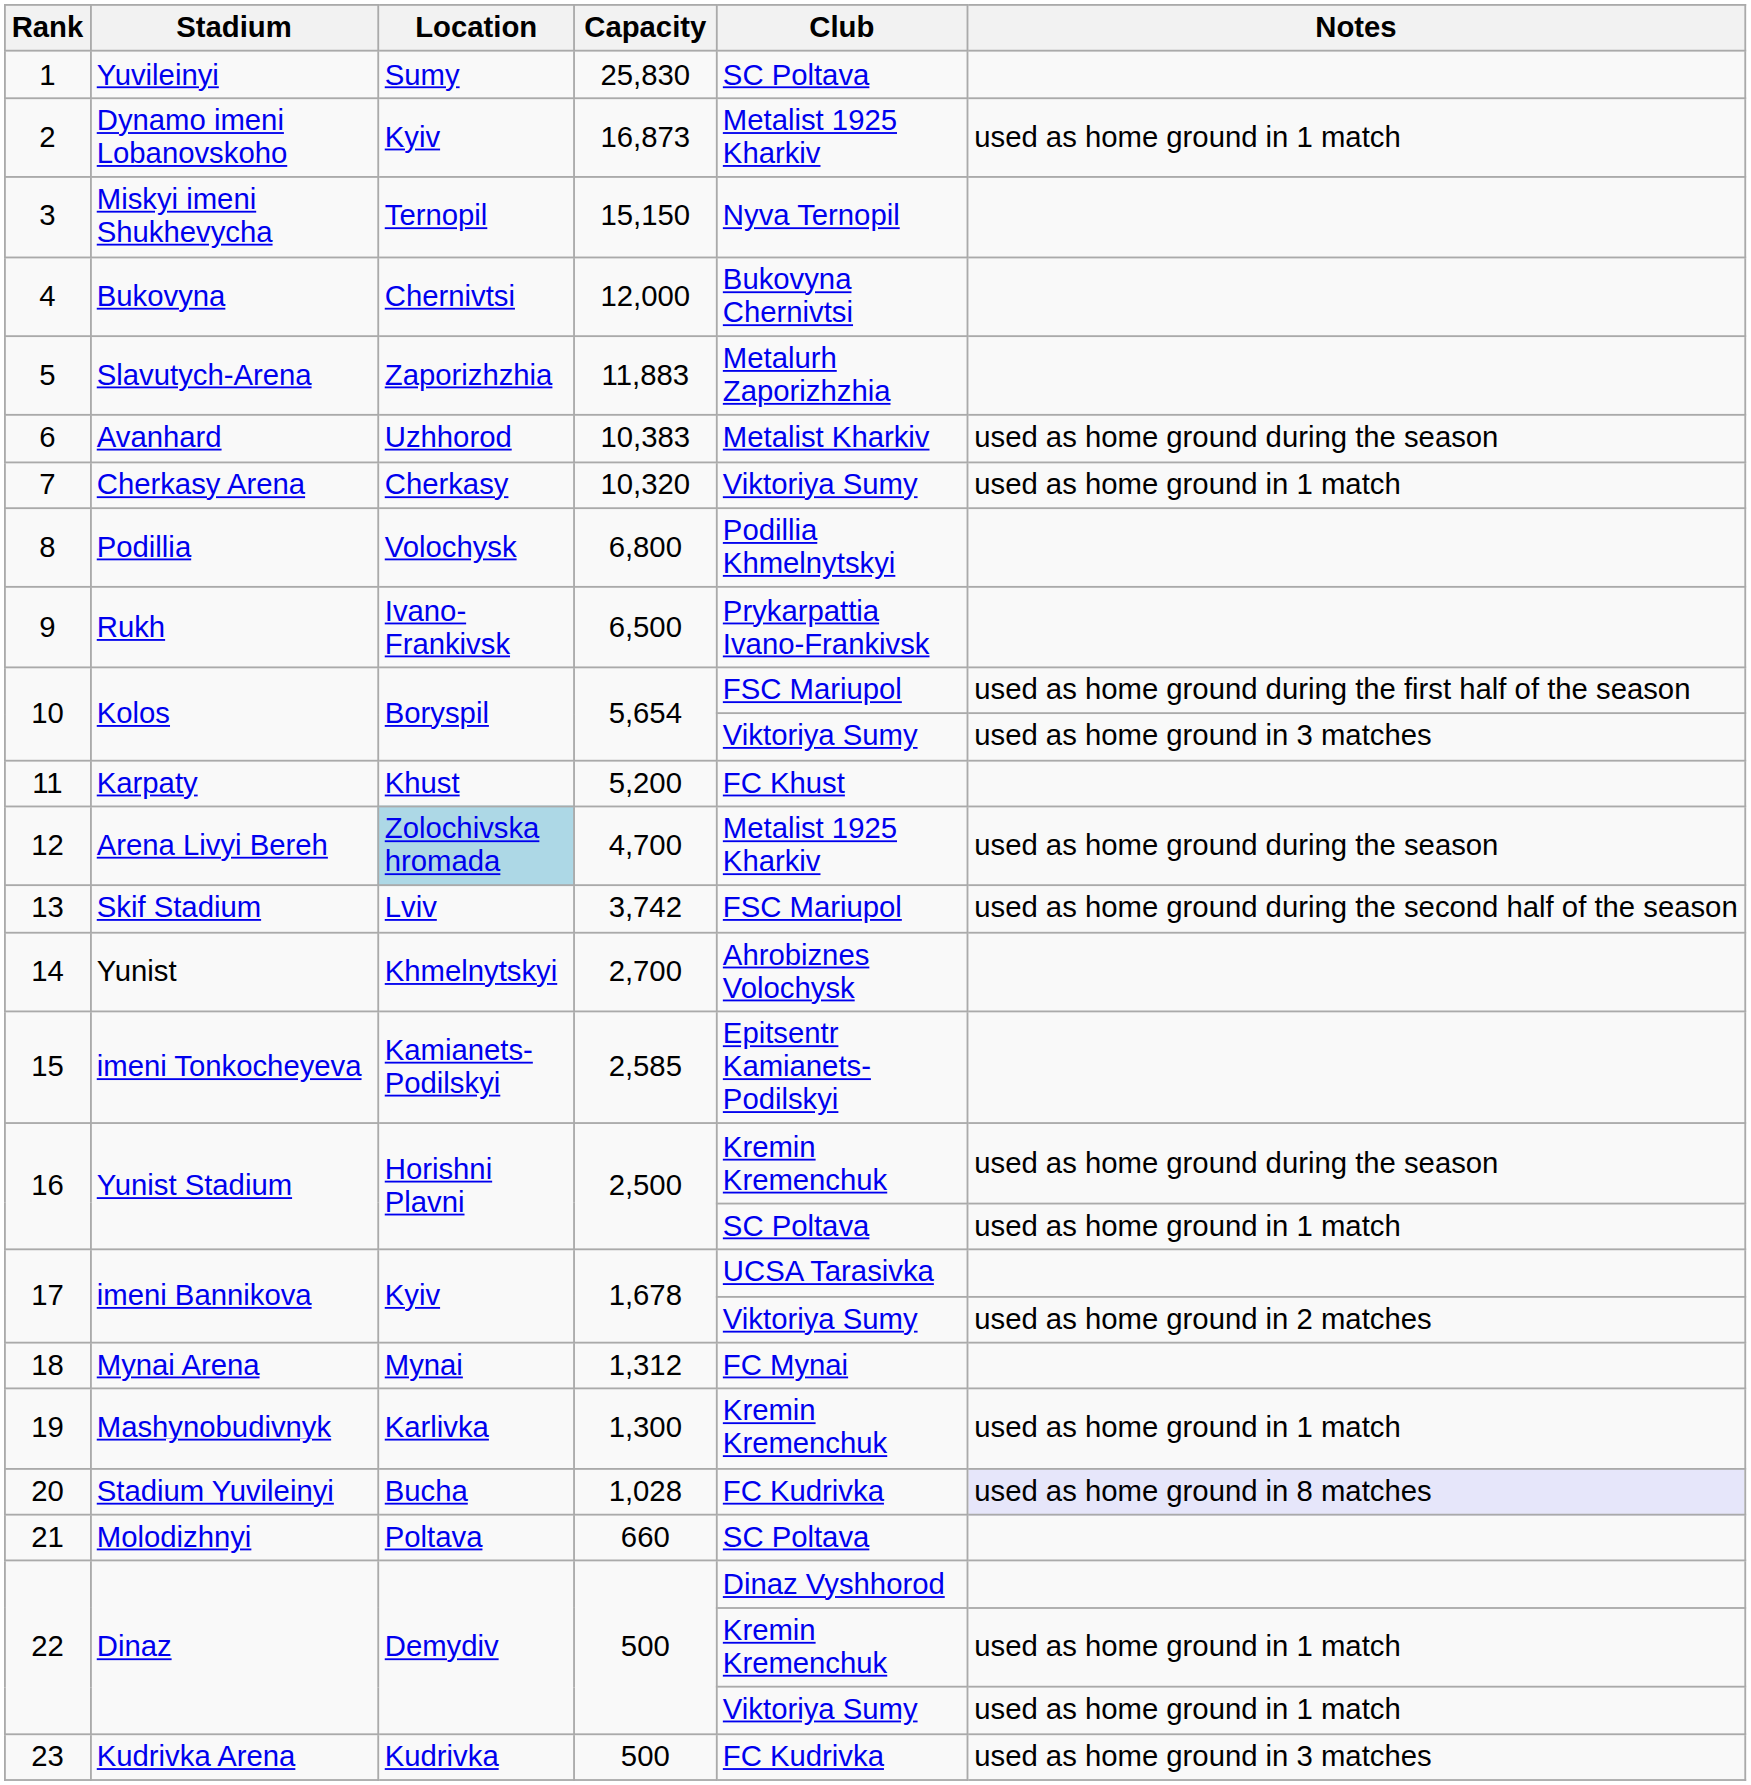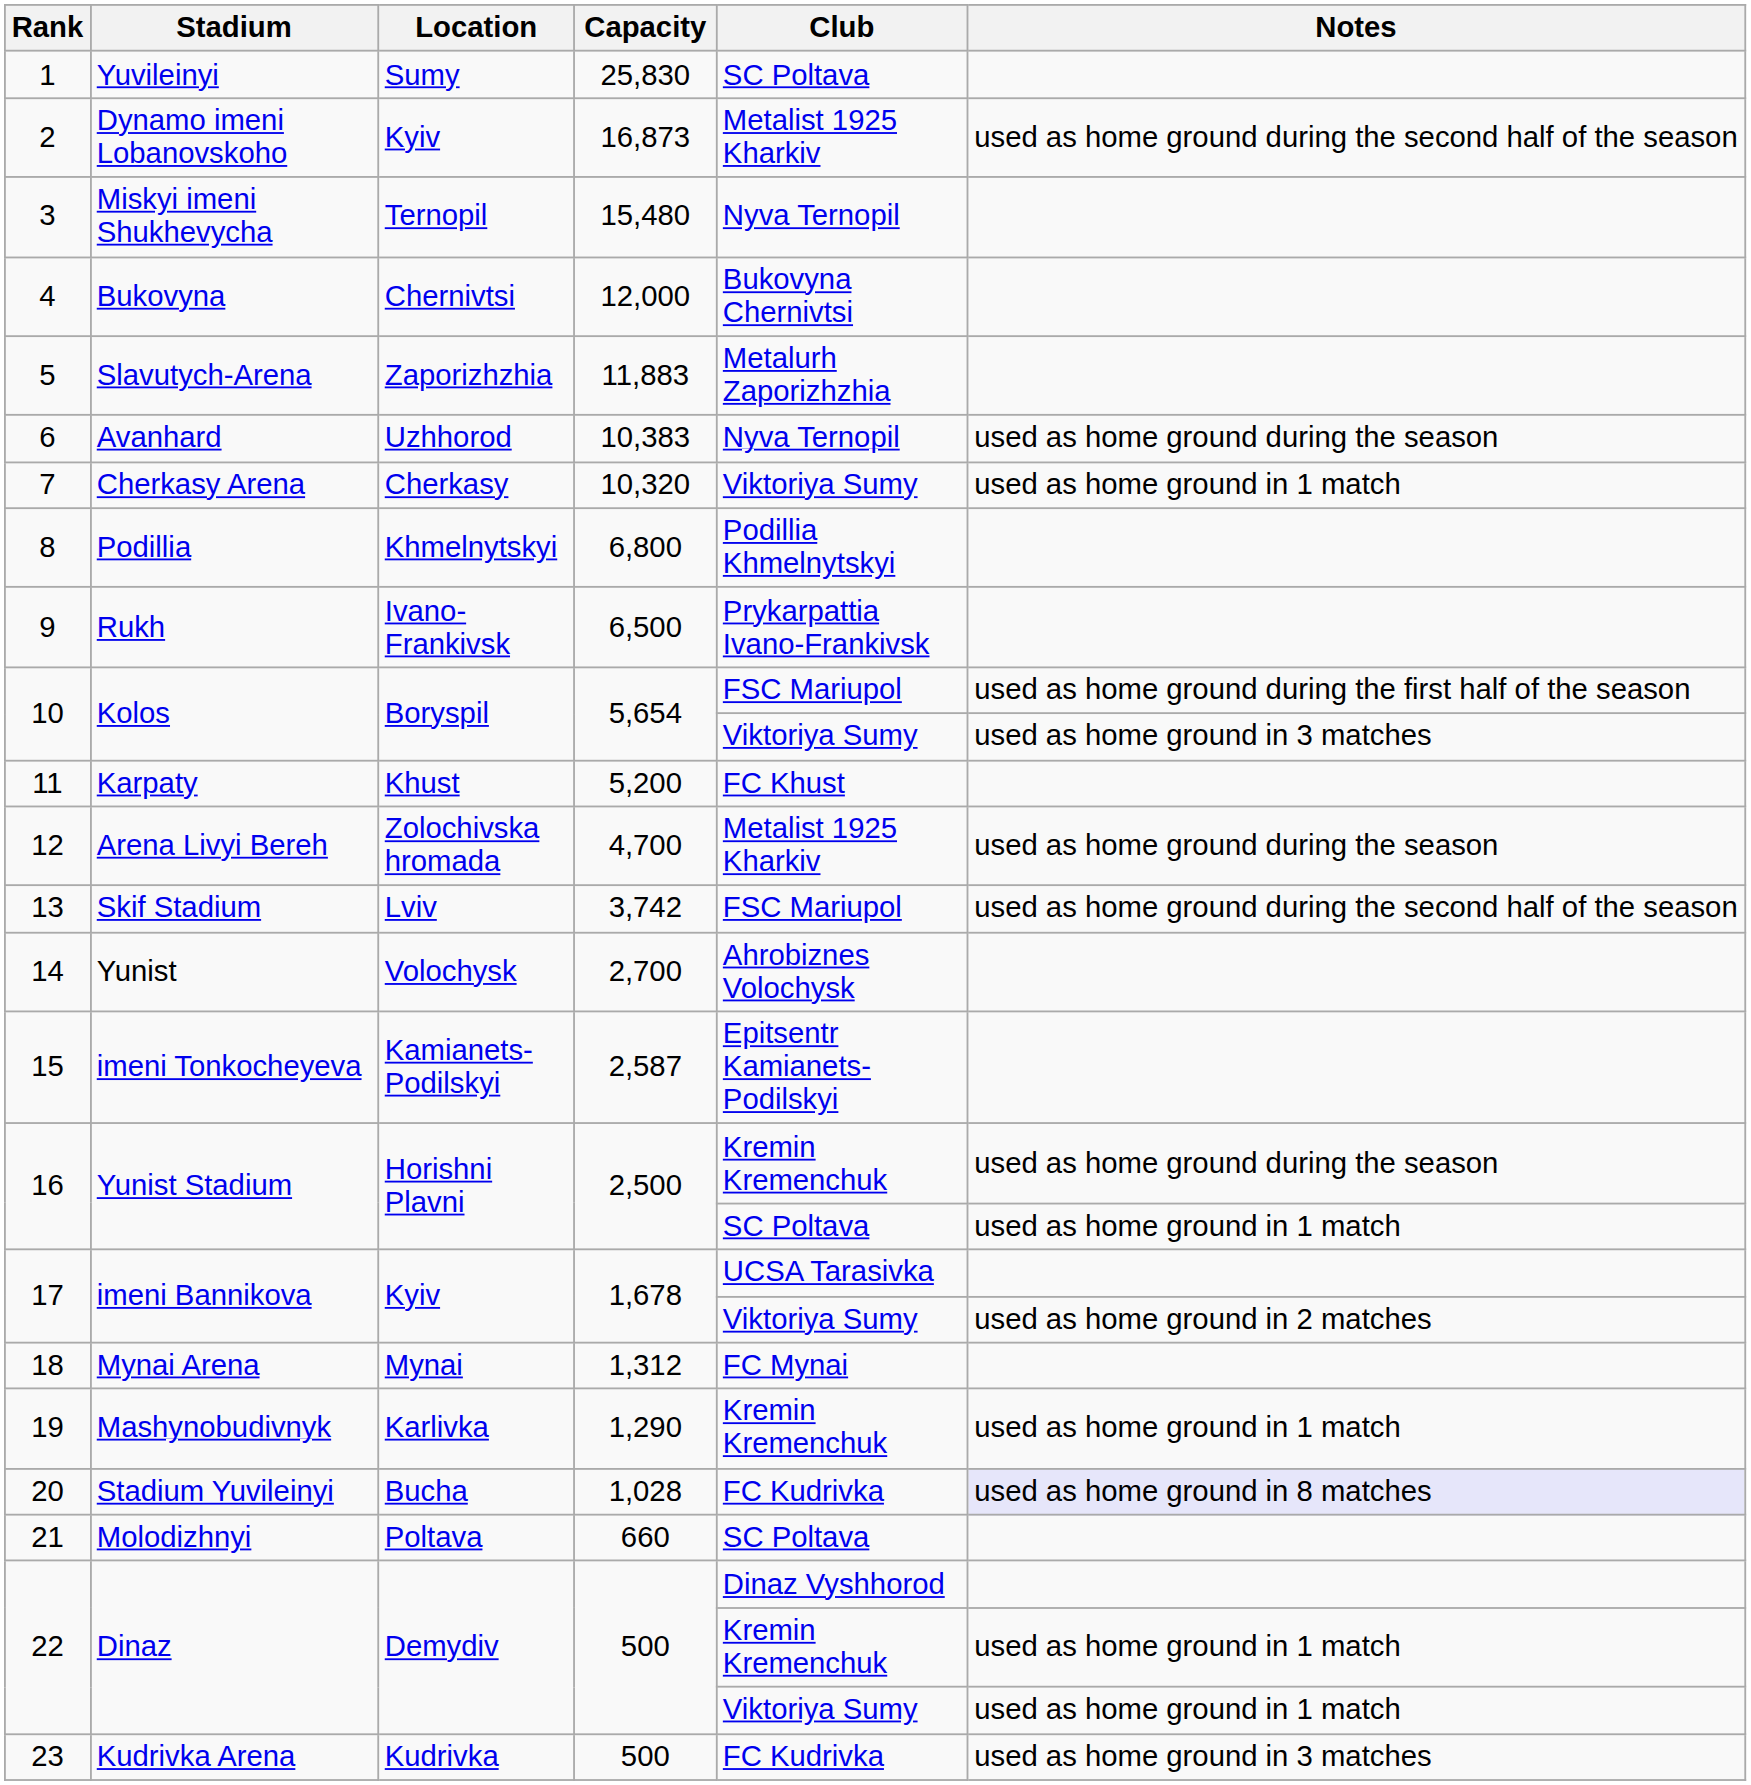 <table class="wikitable sortable">
 <tr>
 <th width=18>Rank</th>
 <th width=150>Stadium</th>
 <th width=100>Location</th>
 <th width=70>Capacity</th>
 <th width=130>Club</th>
 <th>Notes</th>
 </tr>
 <tr>
 <td align=center>1</td>
 <td align=left><a href='#'>Yuvileinyi</a></td>
 <td><a href='#'>Sumy</a></td>
 <td align=center>25,830</td>
 <td><a href='#'>SC Poltava</a></td>
 <td></td>
 </tr>
 <tr>
 <td align=center>2</td>
 <td align=left><a href='#'>Dynamo imeni Lobanovskoho</a></td>
 <td><a href='#'>Kyiv</a></td>
 <td align=center>16,873</td>
 <td><a href='#'>Metalist 1925 Kharkiv</a></td>
-<td>used as home ground in 1 match</td>
+<td>used as home ground during the second half of the season</td>
 </tr>
 <tr>
 <td align=center>3</td>
 <td align=left><a href='#'>Miskyi imeni Shukhevycha</a></td>
 <td><a href='#'>Ternopil</a></td>
-<td align=center>15,150</td>
+<td align=center>15,480</td>
 <td><a href='#'>Nyva Ternopil</a></td>
 <td></td>
 </tr>
 <tr>
 <td align=center>4</td>
 <td align=left><a href='#'>Bukovyna</a></td>
 <td><a href='#'>Chernivtsi</a></td>
 <td align=center>12,000</td>
 <td><a href='#'>Bukovyna Chernivtsi</a></td>
 <td></td>
 </tr>
 <tr>
 <td align=center>5</td>
 <td align=left><a href='#'>Slavutych-Arena</a></td>
 <td><a href='#'>Zaporizhzhia</a></td>
 <td align=center>11,883</td>
 <td><a href='#'>Metalurh Zaporizhzhia</a></td>
 <td></td>
 </tr>
 <tr>
 <td align=center>6</td>
 <td align=left><a href='#'>Avanhard</a></td>
 <td><a href='#'>Uzhhorod</a></td>
 <td align=center>10,383</td>
-<td><a href='#'>Metalist Kharkiv</a></td>
+<td><a href='#'>Nyva Ternopil</a></td>
 <td>used as home ground during the season</td>
 </tr>
 <tr>
 <td align=center>7</td>
 <td align=left><a href='#'>Cherkasy Arena</a></td>
 <td><a href='#'>Cherkasy</a></td>
 <td align=center>10,320</td>
 <td><a href='#'>Viktoriya Sumy</a></td>
 <td>used as home ground in 1 match<br></td>
 </tr>
 <tr>
 <td align=center>8</td>
 <td align=left><a href='#'>Podillia</a></td>
-<td><a href='#'>Volochysk</a></td>
+<td><a href='#'>Khmelnytskyi</a></td>
 <td align=center>6,800</td>
 <td><a href='#'>Podillia Khmelnytskyi</a></td>
 <td></td>
 </tr>
 <tr>
 <td align=center>9</td>
 <td align=left><a href='#'>Rukh</a></td>
 <td><a href='#'>Ivano-Frankivsk</a></td>
 <td align=center>6,500</td>
 <td><a href='#'>Prykarpattia Ivano-Frankivsk</a></td>
 <td></td>
 </tr>
 <tr>
 <td align=center rowspan=2>10</td>
 <td align=left rowspan=2><a href='#'>Kolos</a></td>
 <td rowspan=2><a href='#'>Boryspil</a></td>
 <td align=center rowspan=2>5,654</td>
 <td><a href='#'>FSC Mariupol</a></td>
 <td>used as home ground during the first half of the season</td>
 </tr>
 <tr>
 <td><a href='#'>Viktoriya Sumy</a></td>
 <td>used as home ground in 3 matches</td>
 </tr>
 <tr>
 <td align=center>11</td>
 <td align=left><a href='#'>Karpaty</a></td>
 <td><a href='#'>Khust</a></td>
 <td align=center>5,200</td>
 <td><a href='#'>FC Khust</a></td>
 <td></td>
 </tr>
 <tr>
 <td align=center>12</td>
 <td align=left><a href='#'>Arena Livyi Bereh</a></td>
-<td style="background: lightblue;"><a href='#'>Zolochivska hromada</a></td>
+<td><a href='#'>Zolochivska hromada</a></td>
 <td align=center>4,700</td>
 <td><a href='#'>Metalist 1925 Kharkiv</a></td>
 <td>used as home ground during the season</td>
 </tr>
 <tr>
 <td align=center>13</td>
 <td align=left><a href='#'>Skif Stadium</a></td>
 <td><a href='#'>Lviv</a></td>
 <td align=center>3,742</td>
 <td><a href='#'>FSC Mariupol</a></td>
 <td>used as home ground during the second half of the season</td>
 </tr>
 <tr>
 <td align=center>14</td>
 <td align=left>Yunist</td>
-<td><a href='#'>Khmelnytskyi</a></td>
+<td><a href='#'>Volochysk</a></td>
 <td align=center>2,700</td>
 <td><a href='#'>Ahrobiznes Volochysk</a></td>
 <td></td>
 </tr>
 <tr>
 <td align=center>15</td>
 <td align=left><a href='#'>imeni Tonkocheyeva</a></td>
 <td><a href='#'>Kamianets-Podilskyi</a></td>
-<td align=center>2,585</td>
+<td align=center>2,587</td>
 <td><a href='#'>Epitsentr Kamianets-Podilskyi</a></td>
 <td></td>
 </tr>
 <tr>
 <td align=center rowspan=2>16</td>
 <td align=left rowspan=2><a href='#'>Yunist Stadium</a></td>
 <td rowspan=2><a href='#'>Horishni Plavni</a></td>
 <td align=center rowspan=2>2,500</td>
 <td><a href='#'>Kremin Kremenchuk</a></td>
 <td>used as home ground during the season</td>
 </tr>
 <tr>
 <td><a href='#'>SC Poltava</a></td>
 <td>used as home ground in 1 match</td>
 </tr>
 <tr>
 <td align=center rowspan=2>17</td>
 <td rowspan=2><a href='#'>imeni Bannikova</a></td>
 <td rowspan=2><a href='#'>Kyiv</a></td>
 <td align=center rowspan=2>1,678</td>
 <td><a href='#'>UCSA Tarasivka</a></td>
 <td></td>
 </tr>
 <tr>
 <td><a href='#'>Viktoriya Sumy</a></td>
 <td>used as home ground in 2 matches</td>
 </tr>
 <tr>
 <td align=center rowspan=1>18</td>
 <td rowspan=1><a href='#'>Mynai Arena</a></td>
 <td rowspan=1><a href='#'>Mynai</a></td>
 <td align=center rowspan=1>1,312</td>
 <td><a href='#'>FC Mynai</a></td>
 <td></td>
 </tr>
 <tr>
 <td align=center>19</td>
 <td align=left><a href='#'>Mashynobudivnyk</a></td>
 <td><a href='#'>Karlivka</a></td>
-<td align=center>1,300</td>
+<td align=center>1,290</td>
 <td><a href='#'>Kremin Kremenchuk</a></td>
 <td>used as home ground in 1 match</td>
 </tr>
 <tr>
 <td align=center>20</td>
 <td align=left><a href='#'>Stadium Yuvileinyi</a></td>
 <td><a href='#'>Bucha</a></td>
 <td align=center>1,028</td>
 <td><a href='#'>FC Kudrivka</a></td>
 <td style="background: lavender;">used as home ground in 8 matches</td>
 </tr>
 <tr>
 <td align=center>21</td>
 <td align=left><a href='#'>Molodizhnyi</a></td>
 <td><a href='#'>Poltava</a></td>
 <td align=center>660</td>
 <td><a href='#'>SC Poltava</a></td>
 <td></td>
 </tr>
 <tr>
 <td align=center rowspan=3>22</td>
 <td align=left rowspan=3><a href='#'>Dinaz</a></td>
 <td rowspan=3><a href='#'>Demydiv</a></td>
 <td align=center rowspan=3>500</td>
 <td><a href='#'>Dinaz Vyshhorod</a></td>
 <td></td>
 </tr>
 <tr>
 <td><a href='#'>Kremin Kremenchuk</a></td>
 <td>used as home ground in 1 match</td>
 </tr>
 <tr>
 <td><a href='#'>Viktoriya Sumy</a></td>
 <td>used as home ground in 1 match</td>
 </tr>
 <tr>
 <td align=center>23</td>
 <td align=left><a href='#'>Kudrivka Arena</a></td>
 <td><a href='#'>Kudrivka</a></td>
 <td align=center>500</td>
 <td><a href='#'>FC Kudrivka</a></td>
 <td>used as home ground in 3 matches</td>
 </tr>
 </table>
